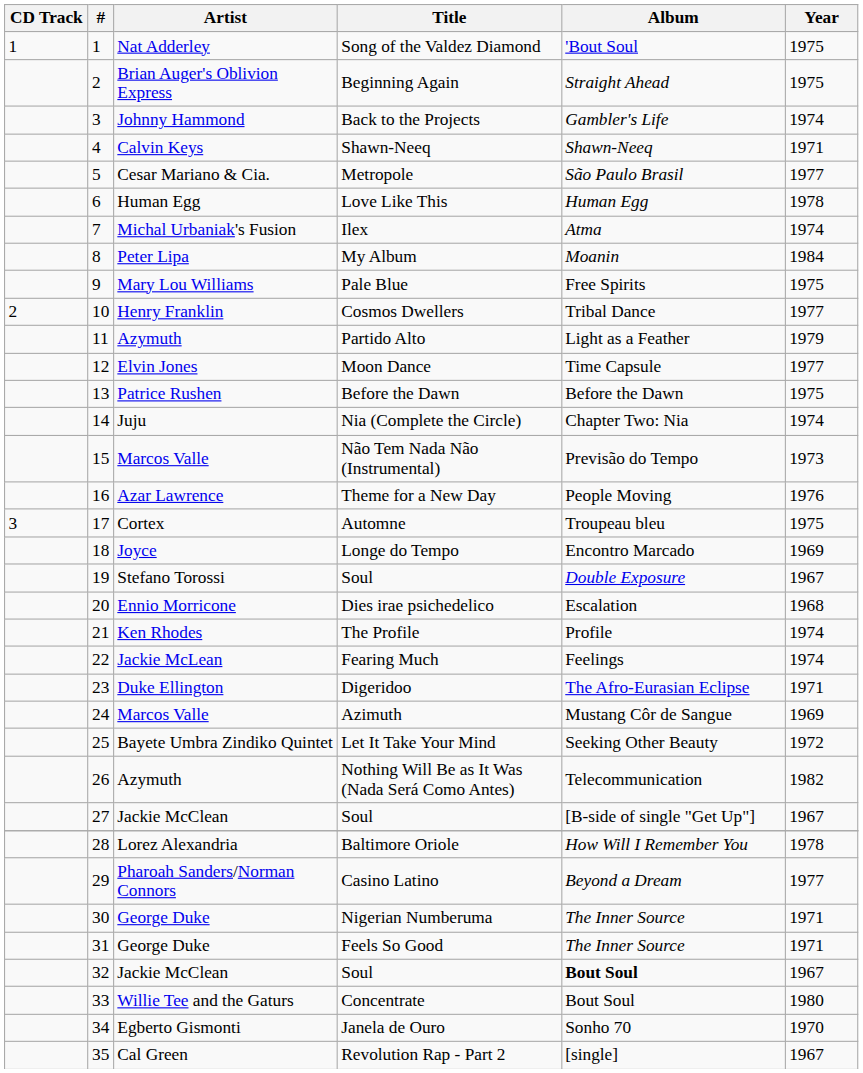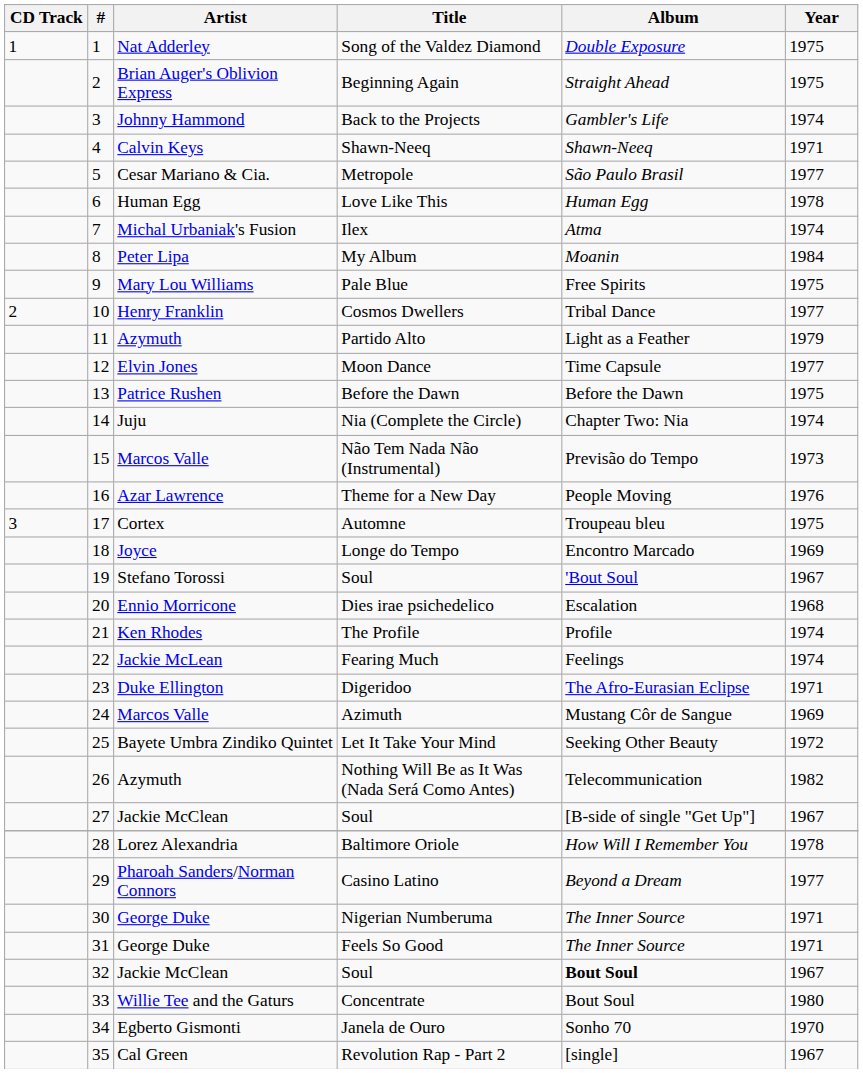 <table class="wikitable" border="1">
 <tr>
 <th width="70">CD Track</th>
 <th width="15">#</th>
 <th width="200">Artist</th>
 <th width="200">Title</th>
 <th width="200">Album</th>
 <th width="60">Year</th>
 </tr>
 <tr>
 <td>1</td>
 <td>1</td>
 <td><a href='#'>Nat Adderley</a></td>
 <td>Song of the Valdez Diamond</td>
-<td></em><a href='#'>'Bout Soul</a><em></td>
+<td><em><a href='#'>Double Exposure</a></em></td>
 <td>1975</td>
 </tr>
 <tr>
 <td></td>
 <td>2</td>
 <td><a href='#'>Brian Auger's Oblivion Express</a></td>
 <td>Beginning Again</td>
 <td><em>Straight Ahead</em></td>
 <td>1975</td>
 </tr>
 <tr>
 <td></td>
 <td>3</td>
 <td><a href='#'>Johnny Hammond</a></td>
 <td>Back to the Projects</td>
 <td><em>Gambler's Life</em></td>
 <td>1974</td>
 </tr>
 <tr>
 <td></td>
 <td>4</td>
 <td><a href='#'>Calvin Keys</a></td>
 <td>Shawn-Neeq</td>
 <td><em>Shawn-Neeq</em></td>
 <td>1971</td>
 </tr>
 <tr>
 <td></td>
 <td>5</td>
 <td>Cesar Mariano & Cia.</td>
 <td>Metropole</td>
 <td><em>São Paulo Brasil</em></td>
 <td>1977</td>
 </tr>
 <tr>
 <td></td>
 <td>6</td>
 <td>Human Egg</td>
 <td>Love Like This</td>
 <td><em>Human Egg</em></td>
 <td>1978</td>
 </tr>
 <tr>
 <td></td>
 <td>7</td>
 <td><a href='#'>Michal Urbaniak</a>'s Fusion</td>
 <td>Ilex</td>
 <td><em>Atma</em></td>
 <td>1974</td>
 </tr>
 <tr>
 <td></td>
 <td>8</td>
 <td><a href='#'>Peter Lipa</a></td>
 <td>My Album</td>
 <td><em>Moanin<strong></td>
 <td>1984</td>
 </tr>
 <tr>
 <td></td>
 <td>9</td>
 <td><a href='#'>Mary Lou Williams</a></td>
 <td>Pale Blue</td>
 <td></em>Free Spirits<em></td>
 <td>1975</td>
 </tr>
 <tr>
 <td>2</td>
 <td>10</td>
 <td><a href='#'>Henry Franklin</a></td>
 <td>Cosmos Dwellers</td>
 <td></em>Tribal Dance<em></td>
 <td>1977</td>
 </tr>
 <tr>
 <td></td>
 <td>11</td>
 <td><a href='#'>Azymuth</a></td>
 <td>Partido Alto</td>
 <td></em>Light as a Feather<em></td>
 <td>1979</td>
 </tr>
 <tr>
 <td></td>
 <td>12</td>
 <td><a href='#'>Elvin Jones</a></td>
 <td>Moon Dance</td>
 <td></em>Time Capsule<em></td>
 <td>1977</td>
 </tr>
 <tr>
 <td></td>
 <td>13</td>
 <td><a href='#'>Patrice Rushen</a></td>
 <td>Before the Dawn</td>
 <td></em>Before the Dawn<em></td>
 <td>1975</td>
 </tr>
 <tr>
 <td></td>
 <td>14</td>
 <td>Juju</td>
 <td>Nia (Complete the Circle)</td>
 <td></em>Chapter Two: Nia<em></td>
 <td>1974</td>
 </tr>
 <tr>
 <td></td>
 <td>15</td>
 <td><a href='#'>Marcos Valle</a></td>
 <td>Não Tem Nada Não (Instrumental)</td>
 <td></em>Previsão do Tempo<em></td>
 <td>1973</td>
 </tr>
 <tr>
 <td></td>
 <td>16</td>
 <td><a href='#'>Azar Lawrence</a></td>
 <td>Theme for a New Day</td>
 <td></em>People Moving<em></td>
 <td>1976</td>
 </tr>
 <tr>
 <td>3</td>
 <td>17</td>
 <td>Cortex</td>
 <td>Automne</td>
 <td></em>Troupeau bleu<em></td>
 <td>1975</td>
 </tr>
 <tr>
 <td></td>
 <td>18</td>
 <td><a href='#'>Joyce</a></td>
 <td>Longe do Tempo</td>
 <td></em>Encontro Marcado<em></td>
 <td>1969</td>
 </tr>
 <tr>
 <td></td>
 <td>19</td>
 <td>Stefano Torossi</td>
 <td>Soul</td>
-<td><em><a href='#'>Double Exposure</a></em></td>
+<td></em><a href='#'>'Bout Soul</a><em></td>
 <td>1967</td>
 </tr>
 <tr>
 <td></td>
 <td>20</td>
 <td><a href='#'>Ennio Morricone</a></td>
 <td>Dies irae psichedelico</td>
 <td></em>Escalation<em></td>
 <td>1968</td>
 </tr>
 <tr>
 <td></td>
 <td>21</td>
 <td><a href='#'>Ken Rhodes</a></td>
 <td>The Profile</td>
 <td></em>Profile<em></td>
 <td>1974</td>
 </tr>
 <tr>
 <td></td>
 <td>22</td>
 <td><a href='#'>Jackie McLean</a></td>
 <td>Fearing Much</td>
 <td></em>Feelings<em></td>
 <td>1974</td>
 </tr>
 <tr>
 <td></td>
 <td>23</td>
 <td><a href='#'>Duke Ellington</a></td>
 <td>Digeridoo</td>
 <td></em><a href='#'>The Afro-Eurasian Eclipse</a><em></td>
 <td>1971</td>
 </tr>
 <tr>
 <td></td>
 <td>24</td>
 <td><a href='#'>Marcos Valle</a></td>
 <td>Azimuth</td>
 <td></em>Mustang Côr de Sangue<em></td>
 <td>1969</td>
 </tr>
 <tr>
 <td></td>
 <td>25</td>
 <td>Bayete Umbra Zindiko Quintet</td>
 <td>Let It Take Your Mind</td>
 <td></em>Seeking Other Beauty<em></td>
 <td>1972</td>
 </tr>
 <tr>
 <td></td>
 <td>26</td>
 <td>Azymuth</td>
 <td>Nothing Will Be as It Was (Nada Será Como Antes)</td>
 <td></em>Telecommunication<em></td>
 <td>1982</td>
 </tr>
 <tr>
 <td></td>
 <td>27</td>
 <td>Jackie McClean</td>
 <td>Soul</td>
 <td>[B-side of single "Get Up"]</td>
 <td>1967</td>
 </tr>
 <tr>
 </tr>
 <tr>
 <td></td>
 <td>28</td>
 <td>Lorez Alexandria</td>
 <td>Baltimore Oriole</td>
 <td><em>How Will I Remember You</em></td>
 <td>1978</td>
 </tr>
 <tr>
 <td></td>
 <td>29</td>
 <td><a href='#'>Pharoah Sanders</a>/<a href='#'>Norman Connors</a></td>
 <td>Casino Latino</td>
 <td><em>Beyond a Dream</em></td>
 <td>1977</td>
 </tr>
 <tr>
 <td></td>
 <td>30</td>
 <td><a href='#'>George Duke</a></td>
 <td>Nigerian Numberuma</td>
 <td><em>The Inner Source</em></td>
 <td>1971</td>
 </tr>
 <tr>
 <td></td>
 <td>31</td>
 <td>George Duke</td>
 <td>Feels So Good</td>
 <td><em>The Inner Source</em></td>
 <td>1971</td>
 </tr>
 <tr>
 <td></td>
 <td>32</td>
 <td>Jackie McClean</td>
 <td>Soul</td>
 <td><strong>Bout Soul<em></td>
 <td>1967</td>
 </tr>
 <tr>
 <td></td>
 <td>33</td>
 <td><a href='#'>Willie Tee</a> and the Gaturs</td>
 <td>Concentrate</td>
 <td></strong>Bout Soul</em></td>
 <td>1980</td>
 </tr>
 <tr>
 <td></td>
 <td>34</td>
 <td>Egberto Gismonti</td>
 <td>Janela de Ouro</td>
 <td>Sonho 70</td>
 <td>1970</td>
 </tr>
 <tr>
 <td></td>
 <td>35</td>
 <td>Cal Green</td>
 <td>Revolution Rap - Part 2</td>
 <td>[single]</td>
 <td>1967</td>
 </tr>
 </table>
